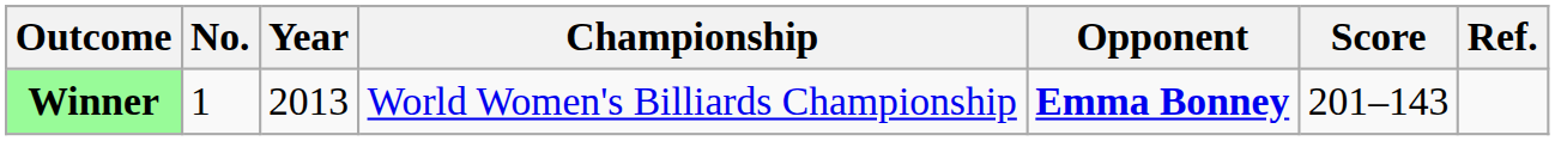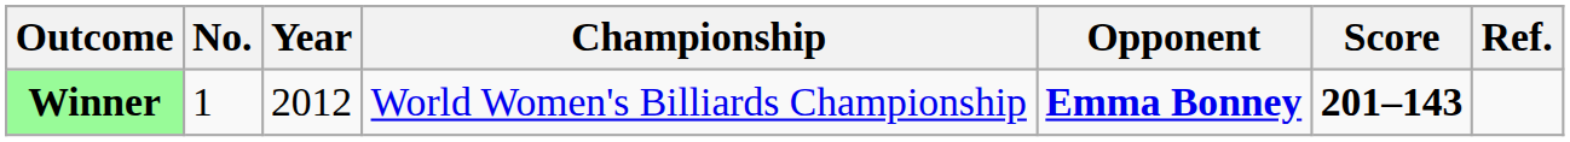 <table class="wikitable">
 <tr>
 <th>Outcome</th>
 <th>No.</th>
 <th>Year</th>
 <th>Championship</th>
 <th>Opponent</th>
 <th>Score</th>
 <th>Ref.</th>
 </tr>
 <tr>
 <th scope="row" style="background:#98FB98">Winner</th>
 <td>1</td>
-<td>2013</td>
+<td>2012</td>
 <td><a href='#'>World Women's Billiards Championship</a></td>
 <td><strong><a href='#'>Emma Bonney</a></strong></td>
-<td>201–143</td>
+<td><strong>201–143</strong></td>
 <td></td>
 </tr>
 </table>
